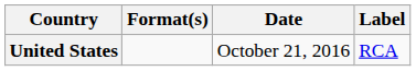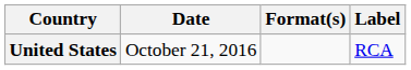 <table class="wikitable plainrowheaders">
 <tr>
 <th scope="col">Country</th>
+<th scope="col">Date</th>
 <th scope="col">Format(s)</th>
-<th scope="col">Date</th>
 <th scope="col">Label</th>
 </tr>
 <tr>
 <th scope="row">United States</th>
+<td>October 21, 2016</td>
 <td></td>
-<td>October 21, 2016</td>
 <td><a href='#'>RCA</a></td>
 </tr>
 </table>
